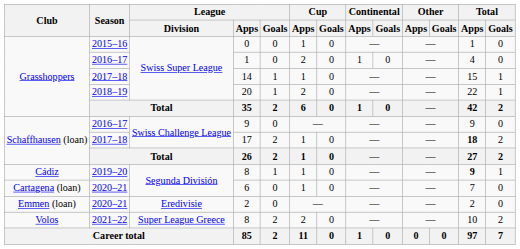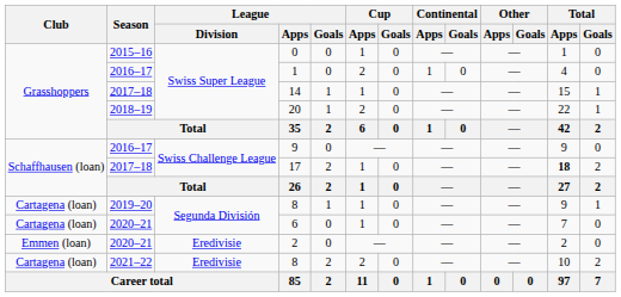 <table class="wikitable" style="text-align:center">
 <tr>
 <th rowspan="2">Club</th>
 <th rowspan="2">Season</th>
 <th colspan="3">League</th>
 <th colspan="2">Cup</th>
 <th colspan="2">Continental</th>
 <th colspan="2">Other</th>
 <th colspan="2">Total</th>
 </tr>
 <tr>
 <th>Division</th>
 <th>Apps</th>
 <th>Goals</th>
 <th>Apps</th>
 <th>Goals</th>
 <th>Apps</th>
 <th>Goals</th>
 <th>Apps</th>
 <th>Goals</th>
 <th>Apps</th>
 <th>Goals</th>
 </tr>
 <tr>
 <td rowspan="5"><a href='#'>Grasshoppers</a></td>
 <td><a href='#'>2015–16</a></td>
 <td rowspan="4"><a href='#'>Swiss Super League</a></td>
 <td>0</td>
 <td>0</td>
 <td>1</td>
 <td>0</td>
 <td colspan="2">—</td>
 <td colspan="2">—</td>
 <td>1</td>
 <td>0</td>
 </tr>
 <tr>
 <td><a href='#'>2016–17</a></td>
 <td>1</td>
 <td>0</td>
 <td>2</td>
 <td>0</td>
 <td>1</td>
 <td>0</td>
 <td colspan="2">—</td>
 <td>4</td>
 <td>0</td>
 </tr>
 <tr>
 <td><a href='#'>2017–18</a></td>
 <td>14</td>
 <td>1</td>
 <td>1</td>
 <td>0</td>
 <td colspan="2">—</td>
 <td colspan="2">—</td>
 <td>15</td>
 <td>1</td>
 </tr>
 <tr>
 <td><a href='#'>2018–19</a></td>
 <td>20</td>
 <td>1</td>
 <td>2</td>
 <td>0</td>
 <td colspan="2">—</td>
 <td colspan="2">—</td>
 <td>22</td>
 <td>1</td>
 </tr>
 <tr>
 <th colspan="2">Total</th>
 <th>35</th>
 <th>2</th>
 <th>6</th>
 <th>0</th>
 <th>1</th>
 <th>0</th>
 <th colspan="2">—</th>
 <th>42</th>
 <th>2</th>
 </tr>
 <tr>
 <td rowspan="3"><a href='#'>Schaffhausen</a> (loan)</td>
 <td><a href='#'>2016–17</a></td>
 <td rowspan="2"><a href='#'>Swiss Challenge League</a></td>
 <td>9</td>
 <td>0</td>
 <td colspan="2">—</td>
 <td colspan="2">—</td>
 <td colspan="2">—</td>
 <td>9</td>
 <td>0</td>
 </tr>
 <tr>
 <td><a href='#'>2017–18</a></td>
 <td>17</td>
 <td>2</td>
 <td>1</td>
 <td>0</td>
 <td colspan="2">—</td>
 <td colspan="2">—</td>
 <td><strong>18</strong></td>
 <td>2</td>
 </tr>
 <tr>
 <th colspan="2">Total</th>
 <th>26</th>
 <th>2</th>
 <th>1</th>
 <th>0</th>
 <th colspan="2">—</th>
 <th colspan="2">—</th>
 <th>27</th>
 <th>2</th>
 </tr>
 <tr>
-<td><a href='#'>Cádiz</a></td>
+<td><a href='#'>Cartagena</a> (loan)</td>
 <td><a href='#'>2019–20</a></td>
 <td rowspan="2"><a href='#'>Segunda División</a></td>
 <td>8</td>
 <td>1</td>
 <td>1</td>
 <td>0</td>
 <td colspan="2">—</td>
 <td colspan="2">—</td>
-<td><strong>9</strong></td>
+<td>9</td>
 <td>1</td>
 </tr>
 <tr>
 <td><a href='#'>Cartagena</a> (loan)</td>
 <td><a href='#'>2020–21</a></td>
 <td>6</td>
 <td>0</td>
 <td>1</td>
 <td>0</td>
 <td colspan="2">—</td>
 <td colspan="2">—</td>
 <td>7</td>
 <td>0</td>
 </tr>
 <tr>
 <td><a href='#'>Emmen</a> (loan)</td>
 <td><a href='#'>2020–21</a></td>
 <td><a href='#'>Eredivisie</a></td>
 <td>2</td>
 <td>0</td>
 <td colspan="2">—</td>
 <td colspan="2">—</td>
 <td colspan="2">—</td>
 <td>2</td>
 <td>0</td>
 </tr>
 <tr>
-<td><a href='#'>Volos</a></td>
+<td><a href='#'>Cartagena</a> (loan)</td>
 <td><a href='#'>2021–22</a></td>
-<td><a href='#'>Super League Greece</a></td>
+<td><a href='#'>Eredivisie</a></td>
 <td>8</td>
 <td>2</td>
 <td>2</td>
 <td>0</td>
 <td colspan="2">—</td>
 <td colspan="2">—</td>
 <td>10</td>
 <td>2</td>
 </tr>
 <tr>
 <th colspan="3">Career total</th>
 <th>85</th>
 <th>2</th>
 <th>11</th>
 <th>0</th>
 <th>1</th>
 <th>0</th>
 <th>0</th>
 <th>0</th>
 <th>97</th>
 <th>7</th>
 </tr>
 </table>
